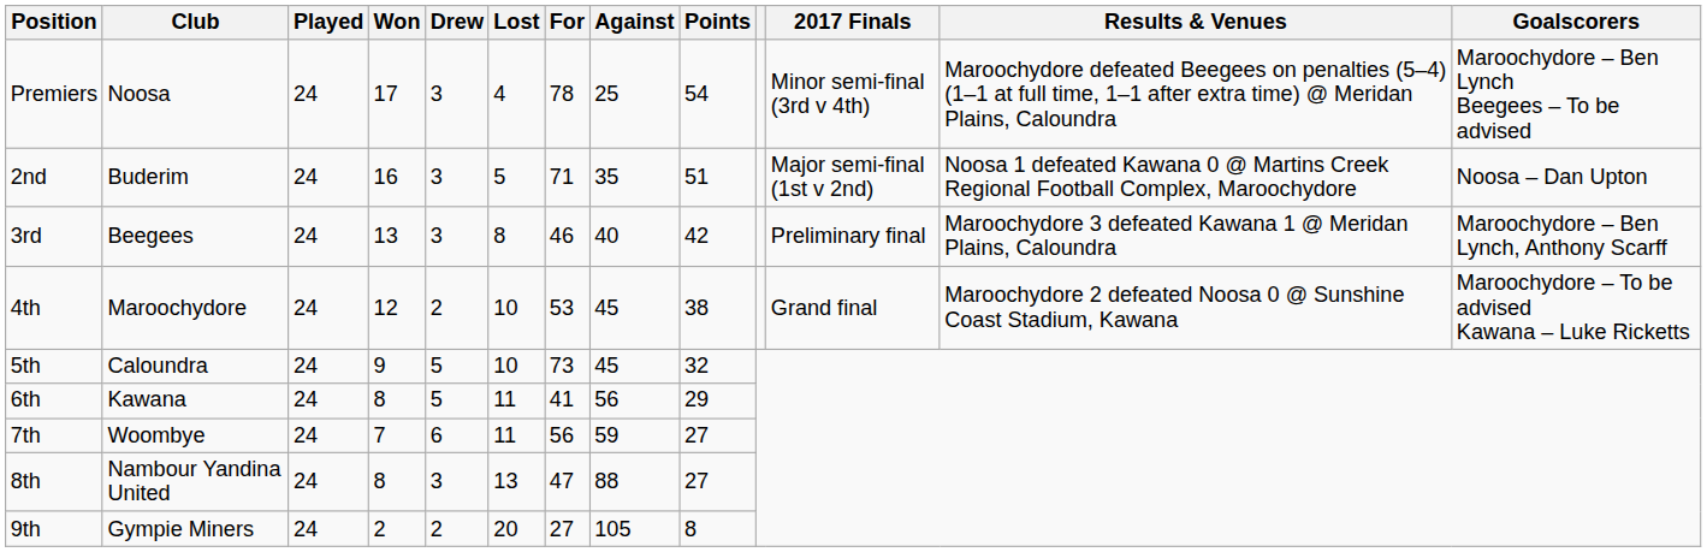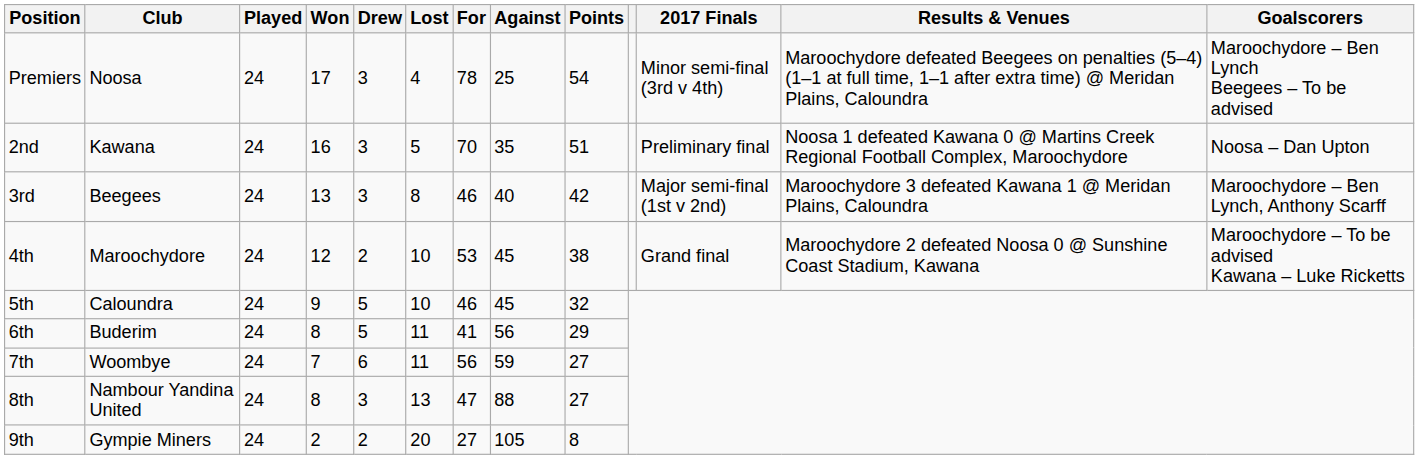 <table class="wikitable">
 <tr>
 <th>Position</th>
 <th>Club</th>
 <th>Played</th>
 <th>Won</th>
 <th>Drew</th>
 <th>Lost</th>
 <th>For</th>
 <th>Against</th>
 <th>Points</th>
 <th></th>
 <th>2017 Finals</th>
 <th>Results & Venues</th>
 <th>Goalscorers</th>
 </tr>
 <tr>
 <td>Premiers</td>
 <td>Noosa</td>
 <td>24</td>
 <td>17</td>
 <td>3</td>
 <td>4</td>
 <td>78</td>
 <td>25</td>
 <td>54</td>
 <td></td>
 <td>Minor semi-final (3rd v 4th)</td>
 <td>Maroochydore defeated Beegees on penalties (5–4) (1–1 at full time, 1–1 after extra time) @ Meridan Plains, Caloundra</td>
 <td>Maroochydore – Ben Lynch<br>Beegees – To be advised</td>
 </tr>
 <tr>
 <td>2nd</td>
-<td>Buderim</td>
+<td>Kawana</td>
 <td>24</td>
 <td>16</td>
 <td>3</td>
 <td>5</td>
-<td>71</td>
+<td>70</td>
 <td>35</td>
 <td>51</td>
 <td></td>
-<td>Major semi-final (1st v 2nd)</td>
+<td>Preliminary final</td>
 <td>Noosa 1 defeated Kawana 0 @ Martins Creek Regional Football Complex, Maroochydore</td>
 <td>Noosa – Dan Upton</td>
 </tr>
 <tr>
 <td>3rd</td>
 <td>Beegees</td>
 <td>24</td>
 <td>13</td>
 <td>3</td>
 <td>8</td>
 <td>46</td>
 <td>40</td>
 <td>42</td>
 <td></td>
-<td>Preliminary final</td>
+<td>Major semi-final (1st v 2nd)</td>
 <td>Maroochydore 3 defeated Kawana 1 @ Meridan Plains, Caloundra</td>
 <td>Maroochydore – Ben Lynch, Anthony Scarff</td>
 </tr>
 <tr>
 <td>4th</td>
 <td>Maroochydore</td>
 <td>24</td>
 <td>12</td>
 <td>2</td>
 <td>10</td>
 <td>53</td>
 <td>45</td>
 <td>38</td>
 <td></td>
 <td>Grand final</td>
 <td>Maroochydore 2 defeated Noosa 0 @ Sunshine Coast Stadium, Kawana</td>
 <td>Maroochydore – To be advised<br>Kawana – Luke Ricketts</td>
 </tr>
 <tr>
 <td>5th</td>
 <td>Caloundra</td>
 <td>24</td>
 <td>9</td>
 <td>5</td>
 <td>10</td>
-<td>73</td>
+<td>46</td>
 <td>45</td>
 <td>32</td>
 </tr>
 <tr>
 <td>6th</td>
-<td>Kawana</td>
+<td>Buderim</td>
 <td>24</td>
 <td>8</td>
 <td>5</td>
 <td>11</td>
 <td>41</td>
 <td>56</td>
 <td>29</td>
 </tr>
 <tr>
 <td>7th</td>
 <td>Woombye</td>
 <td>24</td>
 <td>7</td>
 <td>6</td>
 <td>11</td>
 <td>56</td>
 <td>59</td>
 <td>27</td>
 </tr>
 <tr>
 <td>8th</td>
 <td>Nambour Yandina United</td>
 <td>24</td>
 <td>8</td>
 <td>3</td>
 <td>13</td>
 <td>47</td>
 <td>88</td>
 <td>27</td>
 </tr>
 <tr>
 <td>9th</td>
 <td>Gympie Miners</td>
 <td>24</td>
 <td>2</td>
 <td>2</td>
 <td>20</td>
 <td>27</td>
 <td>105</td>
 <td>8</td>
 </tr>
 </table>
